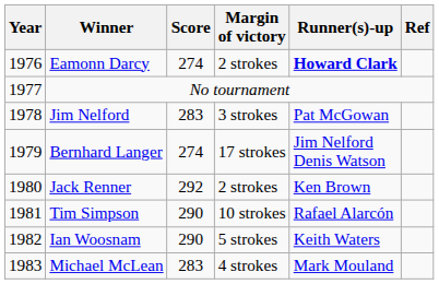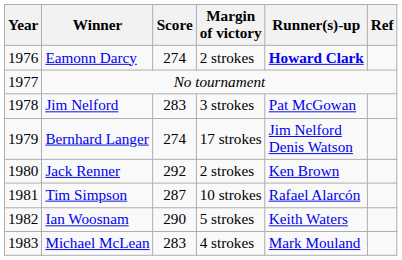 <table class="wikitable">
 <tr>
 <th>Year</th>
 <th>Winner</th>
 <th>Score</th>
 <th>Margin<br>of victory</th>
 <th>Runner(s)-up</th>
 <th>Ref</th>
 </tr>
 <tr>
 <td>1976</td>
 <td> <a href='#'>Eamonn Darcy</a></td>
 <td align=center>274</td>
 <td>2 strokes</td>
 <td><strong> <a href='#'>Howard Clark</a></strong></td>
 <td></td>
 </tr>
 <tr>
 <td>1977</td>
 <td align=center colspan=5><em>No tournament</em></td>
 </tr>
 <tr>
 <td>1978</td>
 <td> <a href='#'>Jim Nelford</a></td>
 <td align=center>283</td>
 <td>3 strokes</td>
 <td> <a href='#'>Pat McGowan</a></td>
 <td></td>
 </tr>
 <tr>
 <td>1979</td>
 <td> <a href='#'>Bernhard Langer</a></td>
 <td align=center>274</td>
 <td>17 strokes</td>
 <td> <a href='#'>Jim Nelford</a><br> <a href='#'>Denis Watson</a></td>
 <td></td>
 </tr>
 <tr>
 <td>1980</td>
 <td> <a href='#'>Jack Renner</a></td>
 <td align=center>292</td>
 <td>2 strokes</td>
 <td> <a href='#'>Ken Brown</a></td>
 <td></td>
 </tr>
 <tr>
 <td>1981</td>
 <td> <a href='#'>Tim Simpson</a></td>
-<td align=center>290</td>
+<td align=center>287</td>
 <td>10 strokes</td>
 <td> <a href='#'>Rafael Alarcón</a></td>
 <td></td>
 </tr>
 <tr>
 <td>1982</td>
 <td> <a href='#'>Ian Woosnam</a></td>
 <td align=center>290</td>
 <td>5 strokes</td>
 <td> <a href='#'>Keith Waters</a></td>
 <td></td>
 </tr>
 <tr>
 <td>1983</td>
 <td> <a href='#'>Michael McLean</a></td>
 <td align=center>283</td>
 <td>4 strokes</td>
 <td> <a href='#'>Mark Mouland</a></td>
 <td></td>
 </tr>
 </table>
